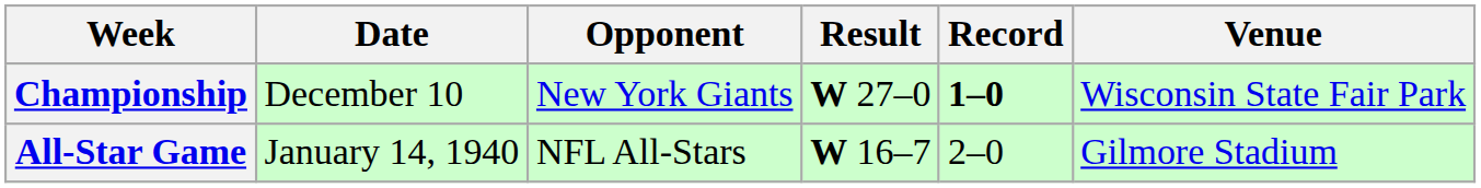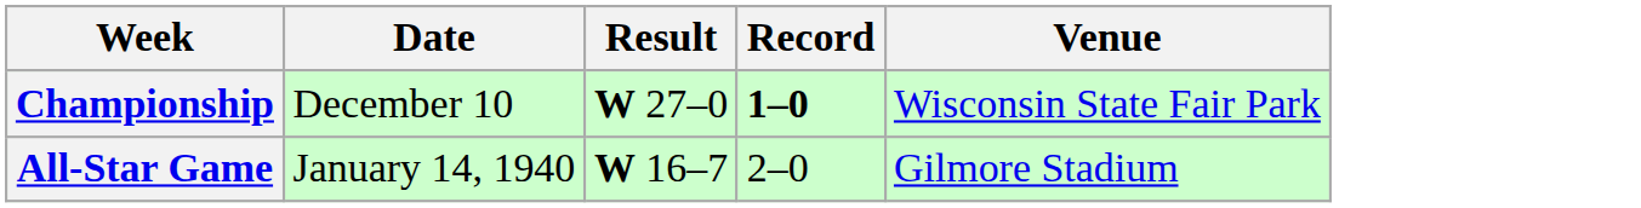 <table class="wikitable">
 <tr>
 <th>Week</th>
 <th>Date</th>
-<th>Opponent</th>
 <th>Result</th>
 <th>Record</th>
 <th>Venue</th>
 </tr>
 <tr style="background:#cfc">
 <th><a href='#'>Championship</a></th>
 <td>December 10</td>
-<td><a href='#'>New York Giants</a></td>
 <td><strong>W</strong> 27–0</td>
 <td><strong>1–0</strong></td>
 <td><a href='#'>Wisconsin State Fair Park</a></td>
 </tr>
 <tr style="background:#cfc">
 <th><a href='#'>All-Star Game</a></th>
 <td>January 14, 1940</td>
-<td>NFL All-Stars</td>
 <td><strong>W</strong> 16–7</td>
 <td>2–0</td>
 <td><a href='#'>Gilmore Stadium</a></td>
 </tr>
 </table>
